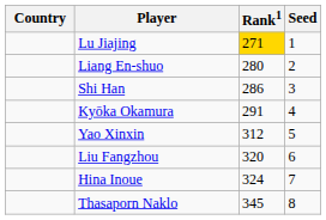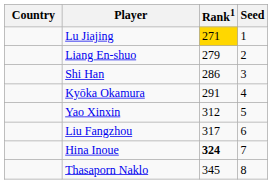 <table class="sortable wikitable">
 <tr>
 <th width="70">Country</th>
 <th width="175">Player</th>
 <th>Rank<sup>1</sup></th>
 <th>Seed</th>
 </tr>
 <tr>
 <td></td>
 <td><a href='#'>Lu Jiajing</a></td>
 <td style="background: gold;">271</td>
 <td>1</td>
 </tr>
 <tr>
 <td></td>
 <td><a href='#'>Liang En-shuo</a></td>
-<td>280</td>
+<td>279</td>
 <td>2</td>
 </tr>
 <tr>
 <td></td>
 <td><a href='#'>Shi Han</a></td>
 <td>286</td>
 <td>3</td>
 </tr>
 <tr>
 <td></td>
 <td><a href='#'>Kyōka Okamura</a></td>
 <td>291</td>
 <td>4</td>
 </tr>
 <tr>
 <td></td>
 <td><a href='#'>Yao Xinxin</a></td>
 <td>312</td>
 <td>5</td>
 </tr>
 <tr>
 <td></td>
 <td><a href='#'>Liu Fangzhou</a></td>
-<td>320</td>
+<td>317</td>
 <td>6</td>
 </tr>
 <tr>
 <td></td>
 <td><a href='#'>Hina Inoue</a></td>
-<td>324</td>
+<td><strong>324</strong></td>
 <td>7</td>
 </tr>
 <tr>
 <td></td>
 <td><a href='#'>Thasaporn Naklo</a></td>
 <td>345</td>
 <td>8</td>
 </tr>
 </table>
